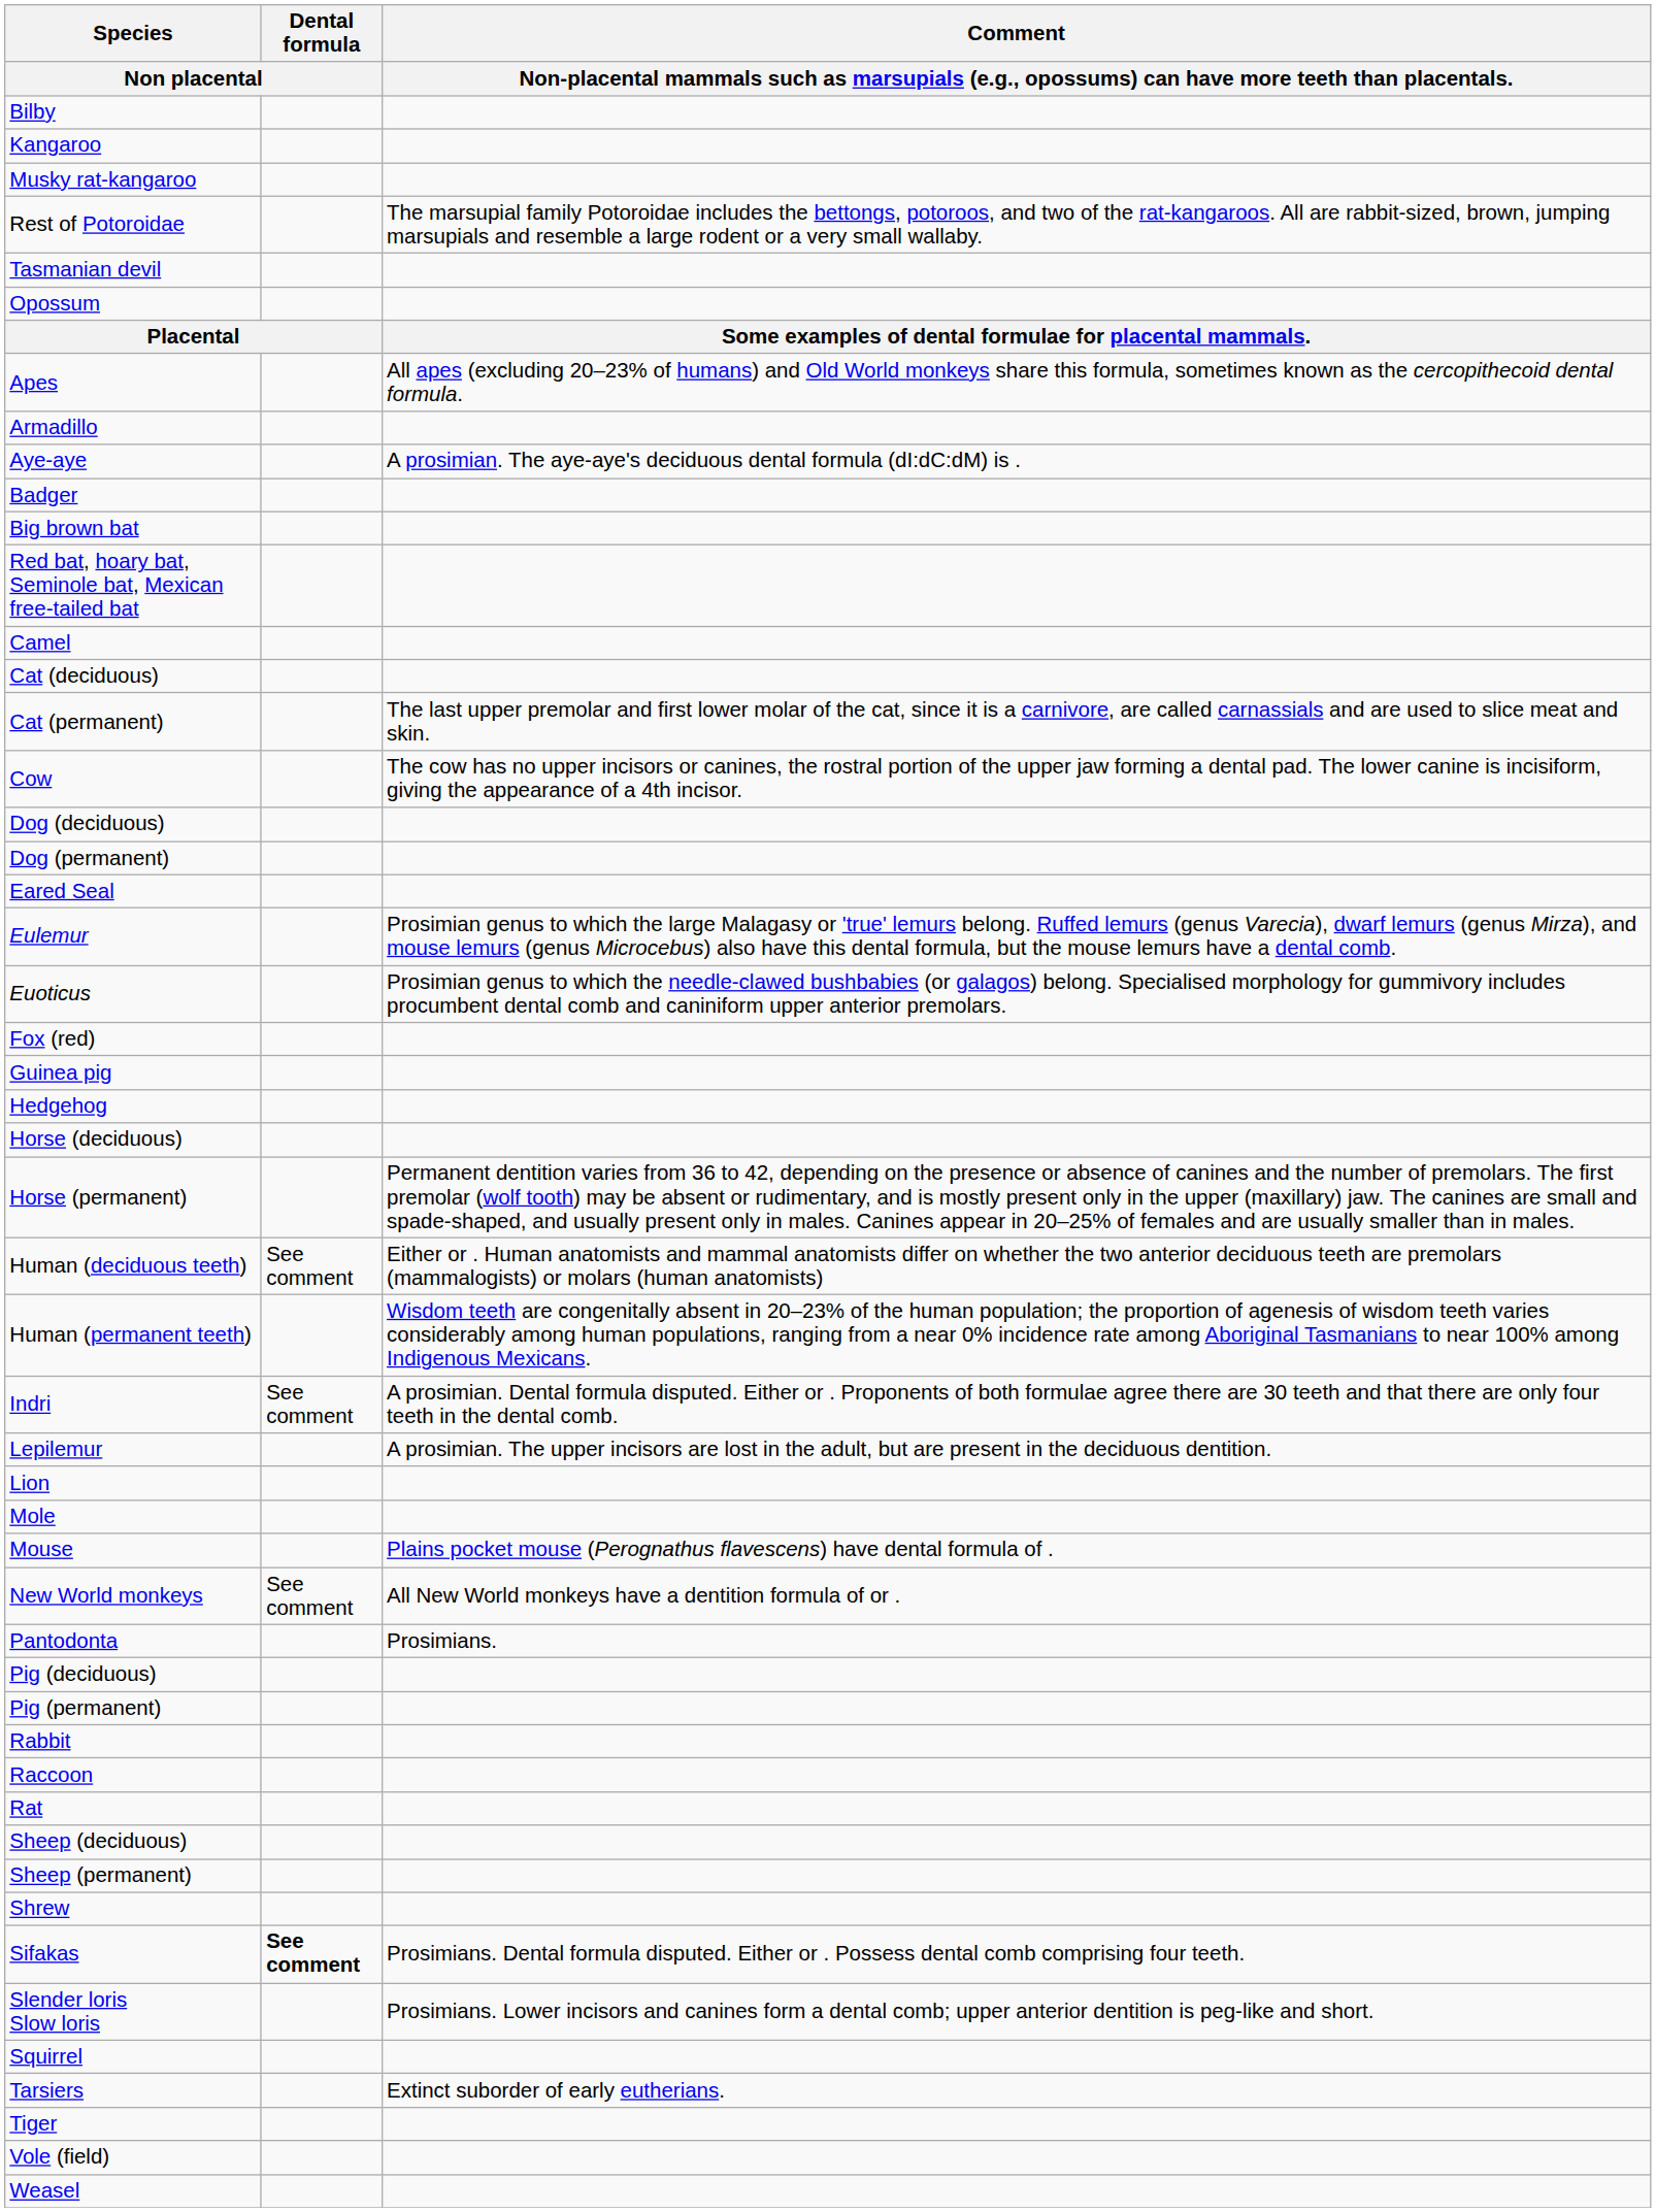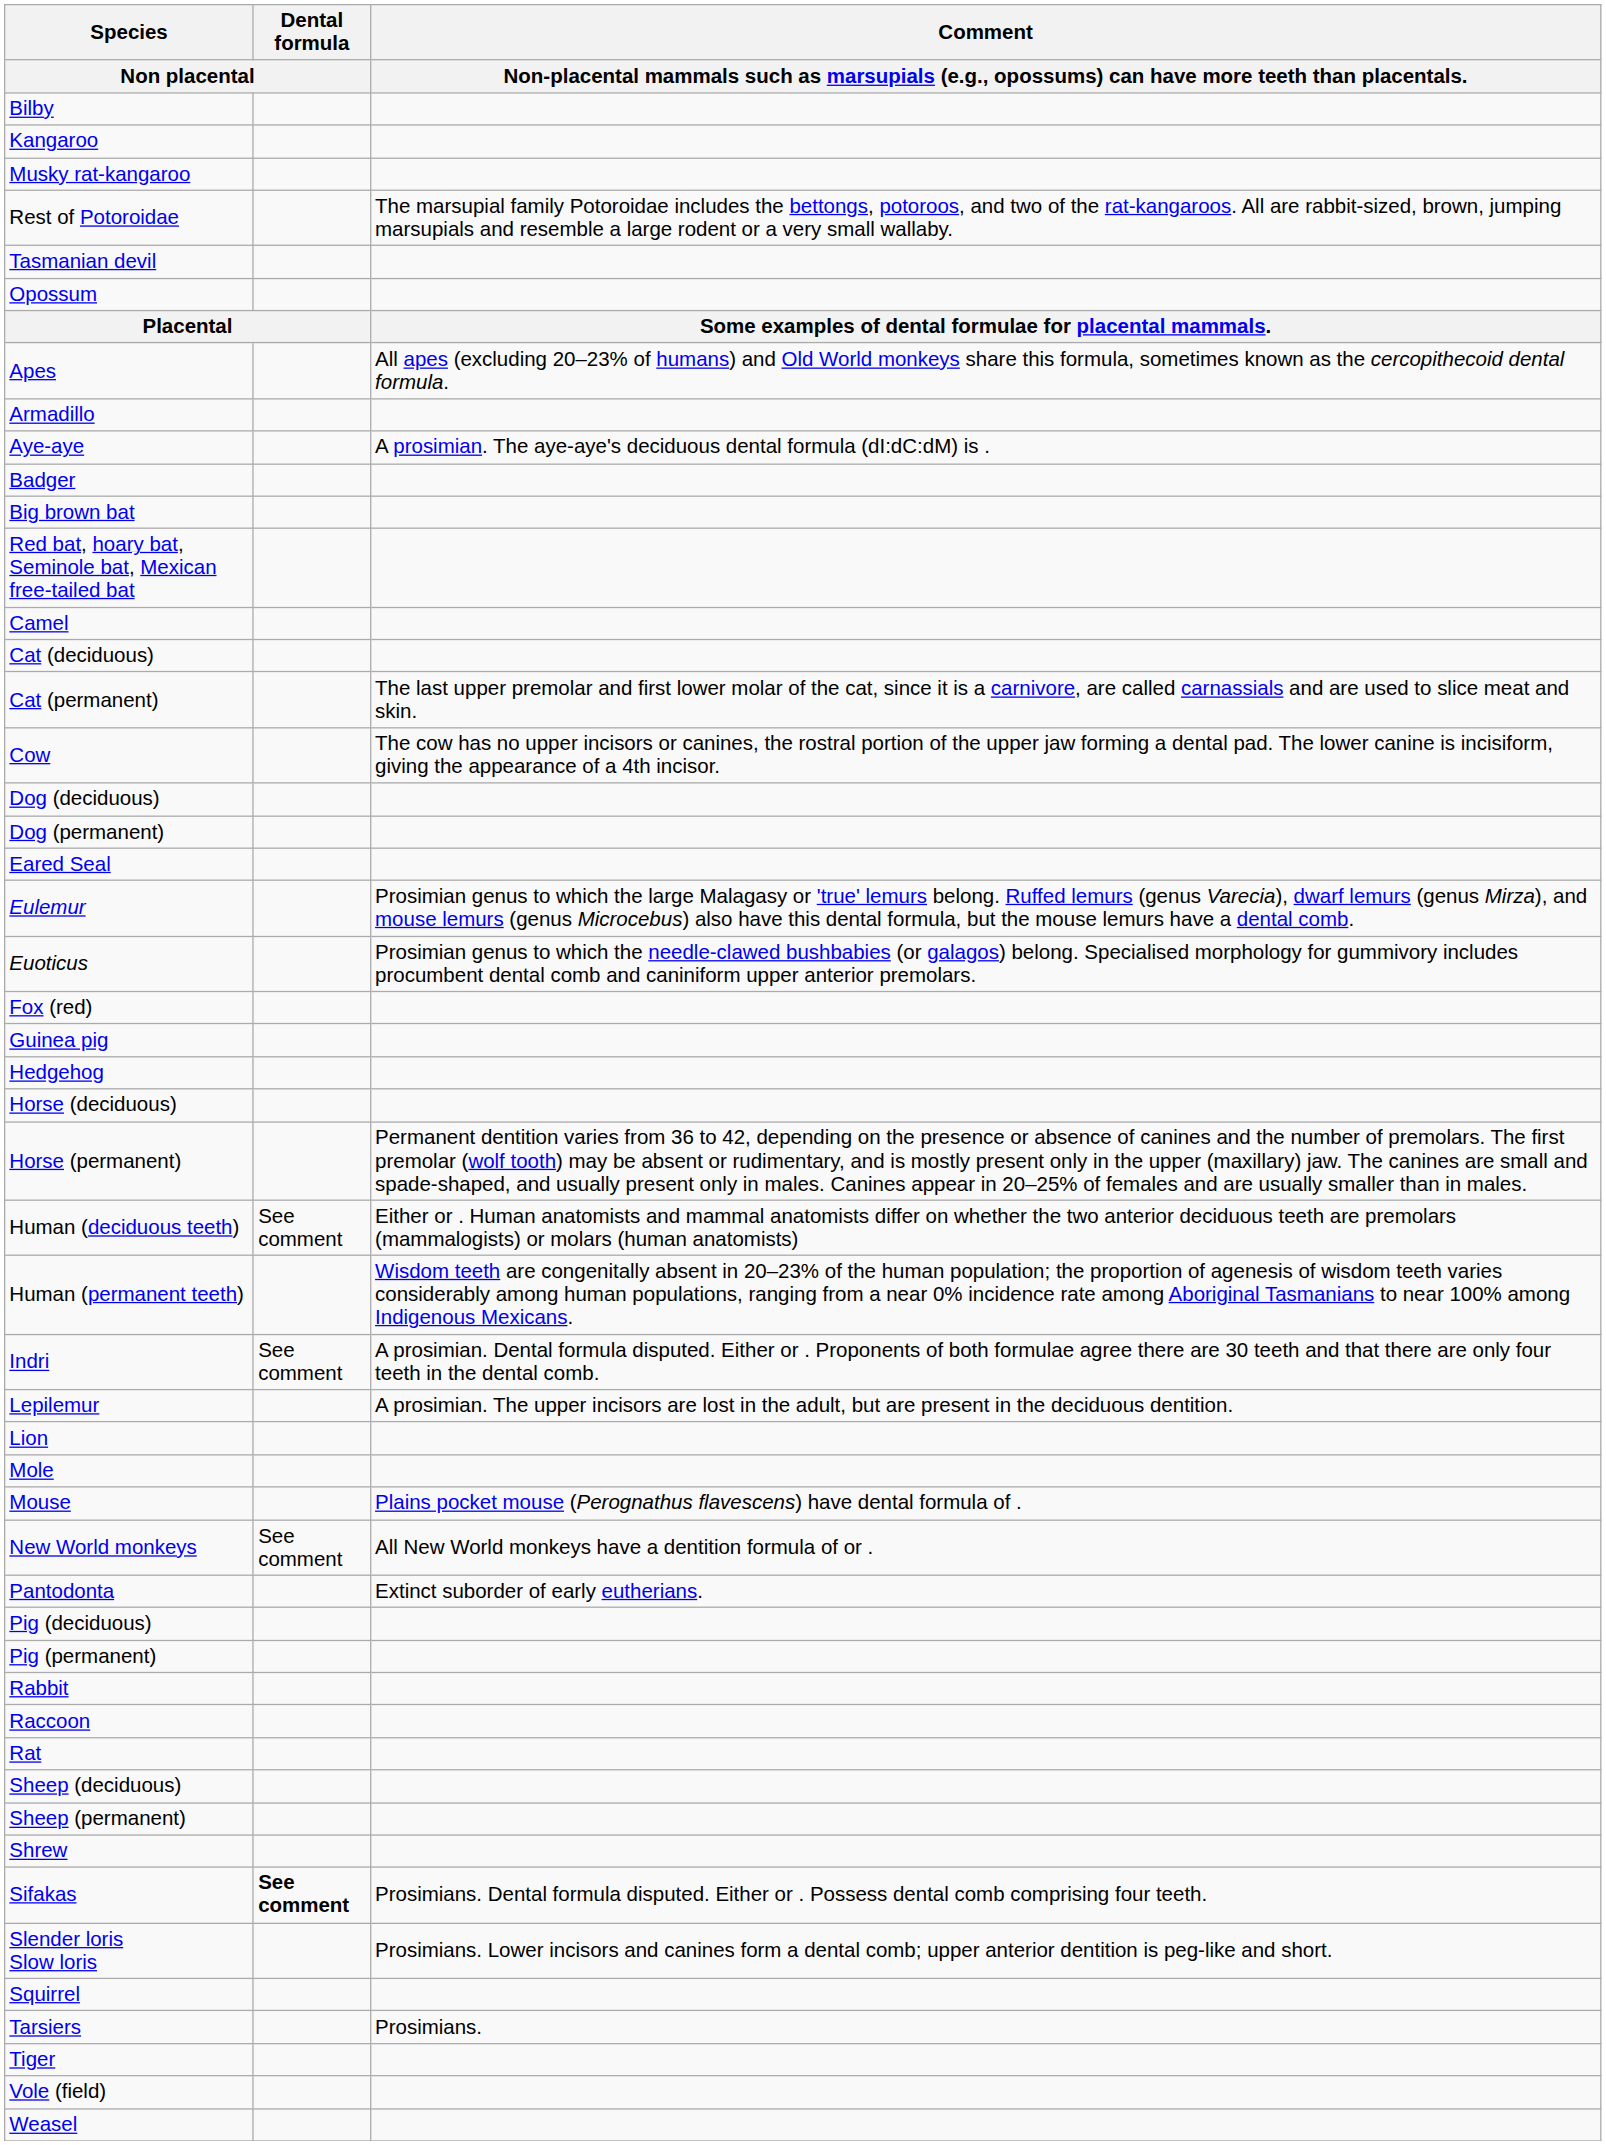 <table class="wikitable">
 <tr>
 <th>Species</th>
 <th>Dental formula</th>
 <th>Comment</th>
 </tr>
 <tr>
 <th colspan="2" scope="row"><strong>Non placental</strong></th>
 <th>Non-placental mammals such as <a href='#'>marsupials</a>  (e.g., opossums) can have more teeth than placentals.</th>
 </tr>
 <tr>
 <td><a href='#'>Bilby</a></td>
 <td></td>
 <td><br></td>
 </tr>
 <tr>
 <td><a href='#'>Kangaroo</a></td>
 <td></td>
 <td><br></td>
 </tr>
 <tr>
 <td><a href='#'>Musky rat-kangaroo</a></td>
 <td></td>
 <td><br></td>
 </tr>
 <tr>
 <td>Rest of <a href='#'>Potoroidae</a></td>
 <td></td>
 <td>The marsupial family Potoroidae includes the <a href='#'>bettongs</a>, <a href='#'>potoroos</a>, and two of the <a href='#'>rat-kangaroos</a>. All are rabbit-sized, brown, jumping marsupials and resemble a large rodent or a very small wallaby.<br></td>
 </tr>
 <tr>
 <td><a href='#'>Tasmanian devil</a></td>
 <td> </td>
 <td><br></td>
 </tr>
 <tr>
 <td><a href='#'>Opossum</a></td>
 <td> </td>
 <td><br></td>
 </tr>
 <tr>
 <th colspan="2" scope="row"><strong>Placental</strong></th>
 <th>Some examples of dental formulae for <a href='#'>placental mammals</a>.</th>
 </tr>
 <tr>
 <td><a href='#'>Apes</a></td>
 <td></td>
 <td>All <a href='#'>apes</a> (excluding 20–23% of <a href='#'>humans</a>) and <a href='#'>Old World monkeys</a> share this formula, sometimes known as the <em>cercopithecoid dental formula</em>.</td>
 </tr>
 <tr>
 <td><a href='#'>Armadillo</a></td>
 <td></td>
 <td><br></td>
 </tr>
 <tr>
 <td><a href='#'>Aye-aye</a></td>
 <td></td>
 <td>A <a href='#'>prosimian</a>. The aye-aye's deciduous dental formula (dI:dC:dM) is .</td>
 </tr>
 <tr>
 <td><a href='#'>Badger</a></td>
 <td></td>
 <td><br></td>
 </tr>
 <tr>
 <td><a href='#'>Big brown bat</a></td>
 <td></td>
 <td><br></td>
 </tr>
 <tr>
 <td><a href='#'>Red bat</a>, <a href='#'>hoary bat</a>, <a href='#'>Seminole bat</a>, <a href='#'>Mexican free-tailed bat</a></td>
 <td></td>
 <td><br></td>
 </tr>
 <tr>
 <td><a href='#'>Camel</a></td>
 <td></td>
 <td><br></td>
 </tr>
 <tr>
 <td><a href='#'>Cat</a> (deciduous)</td>
 <td></td>
 <td><br></td>
 </tr>
 <tr>
 <td><a href='#'>Cat</a> (permanent)</td>
 <td></td>
 <td>The last upper premolar and first lower molar of the cat, since it is a <a href='#'>carnivore</a>, are called <a href='#'>carnassials</a> and are used to slice meat and skin.</td>
 </tr>
 <tr>
 <td><a href='#'>Cow</a></td>
 <td></td>
 <td>The cow has no upper incisors or canines, the rostral portion of the upper jaw forming a dental pad. The lower canine is incisiform, giving the appearance of a 4th incisor.<br></td>
 </tr>
 <tr>
 <td><a href='#'>Dog</a> (deciduous)</td>
 <td></td>
 <td><br></td>
 </tr>
 <tr>
 <td><a href='#'>Dog</a> (permanent)</td>
 <td></td>
 <td><br></td>
 </tr>
 <tr>
 <td><a href='#'>Eared Seal</a></td>
 <td></td>
 <td><br></td>
 </tr>
 <tr>
 <td><em><a href='#'>Eulemur</a></em></td>
 <td></td>
 <td>Prosimian genus to which the large Malagasy or <a href='#'>'true' lemurs</a> belong. <a href='#'>Ruffed lemurs</a> (genus <em>Varecia</em>), <a href='#'>dwarf lemurs</a> (genus <em>Mirza</em>), and <a href='#'>mouse lemurs</a> (genus <em>Microcebus</em>) also have this dental formula, but the mouse lemurs have a <a href='#'>dental comb</a>.</td>
 </tr>
 <tr>
 <td><em>Euoticus</em></td>
 <td></td>
 <td>Prosimian genus to which the <a href='#'>needle-clawed bushbabies</a> (or <a href='#'>galagos</a>) belong. Specialised morphology for gummivory includes procumbent dental comb and caniniform upper anterior premolars.</td>
 </tr>
 <tr>
 <td><a href='#'>Fox</a> (red)</td>
 <td></td>
 <td><br></td>
 </tr>
 <tr>
 <td><a href='#'>Guinea pig</a></td>
 <td></td>
 <td><br></td>
 </tr>
 <tr>
 <td><a href='#'>Hedgehog</a></td>
 <td></td>
 <td><br></td>
 </tr>
 <tr>
 <td><a href='#'>Horse</a> (deciduous)</td>
 <td></td>
 <td><br></td>
 </tr>
 <tr>
 <td><a href='#'>Horse</a> (permanent)</td>
 <td></td>
 <td>Permanent dentition varies from 36 to 42, depending on the presence or absence of canines and the number of premolars. The first premolar (<a href='#'>wolf tooth</a>) may be absent or rudimentary, and is mostly present only in the upper (maxillary) jaw. The canines are small and spade-shaped, and usually present only in males. Canines appear in 20–25% of females and are usually smaller than in males.</td>
 </tr>
 <tr>
 <td>Human (<a href='#'>deciduous teeth</a>)</td>
 <td>See comment</td>
 <td>Either  or . Human anatomists and mammal anatomists differ on whether the two anterior deciduous teeth are premolars (mammalogists) or molars (human anatomists)<br></td>
 </tr>
 <tr>
 <td>Human (<a href='#'>permanent teeth</a>)</td>
 <td></td>
 <td><a href='#'>Wisdom teeth</a> are congenitally absent in 20–23% of the human population; the proportion of agenesis of wisdom teeth varies considerably among human populations, ranging from a near 0% incidence rate among <a href='#'>Aboriginal Tasmanians</a> to near 100% among <a href='#'>Indigenous Mexicans</a>.</td>
 </tr>
 <tr>
 <td><a href='#'>Indri</a></td>
 <td>See comment</td>
 <td>A prosimian. Dental formula disputed. Either  or . Proponents of both formulae agree there are 30 teeth and that there are only four teeth in the dental comb.</td>
 </tr>
 <tr>
 <td><a href='#'>Lepilemur</a></td>
 <td></td>
 <td>A prosimian. The upper incisors are lost in the adult, but are present in the deciduous dentition.</td>
 </tr>
 <tr>
 <td><a href='#'>Lion</a></td>
 <td></td>
 <td><br></td>
 </tr>
 <tr>
 <td><a href='#'>Mole</a></td>
 <td></td>
 <td><br></td>
 </tr>
 <tr>
 <td><a href='#'>Mouse</a></td>
 <td></td>
 <td><a href='#'>Plains pocket mouse</a> (<em>Perognathus flavescens</em>) have dental formula of .</td>
 </tr>
 <tr>
 <td><a href='#'>New World monkeys</a></td>
 <td>See comment</td>
 <td>All New World monkeys have a dentition formula of  or .</td>
 </tr>
 <tr>
 <td><a href='#'>Pantodonta</a></td>
 <td></td>
-<td>Prosimians.</td>
+<td>Extinct suborder of early <a href='#'>eutherians</a>.</td>
 </tr>
 <tr>
 <td><a href='#'>Pig</a> (deciduous)</td>
 <td></td>
 <td><br></td>
 </tr>
 <tr>
 <td><a href='#'>Pig</a> (permanent)</td>
 <td></td>
 <td><br></td>
 </tr>
 <tr>
 <td><a href='#'>Rabbit</a></td>
 <td></td>
 <td><br></td>
 </tr>
 <tr>
 <td><a href='#'>Raccoon</a></td>
 <td></td>
 <td><br></td>
 </tr>
 <tr>
 <td><a href='#'>Rat</a></td>
 <td></td>
 <td><br></td>
 </tr>
 <tr>
 <td><a href='#'>Sheep</a> (deciduous)</td>
 <td></td>
 <td><br></td>
 </tr>
 <tr>
 <td><a href='#'>Sheep</a> (permanent)</td>
 <td></td>
 <td><br></td>
 </tr>
 <tr>
 <td><a href='#'>Shrew</a></td>
 <td></td>
 <td></td>
 </tr>
 <tr>
 <td><a href='#'>Sifakas</a></td>
 <td><strong>See comment</strong></td>
 <td>Prosimians. Dental formula disputed. Either  or . Possess dental comb comprising four teeth.</td>
 </tr>
 <tr>
 <td><a href='#'>Slender loris</a><br><a href='#'>Slow loris</a></td>
 <td></td>
 <td>Prosimians. Lower incisors and canines form a dental comb; upper anterior dentition is peg-like and short.</td>
 </tr>
 <tr>
 <td><a href='#'>Squirrel</a></td>
 <td></td>
 <td><br></td>
 </tr>
 <tr>
 <td><a href='#'>Tarsiers</a></td>
 <td></td>
-<td>Extinct suborder of early <a href='#'>eutherians</a>.</td>
+<td>Prosimians.</td>
 </tr>
 <tr>
 <td><a href='#'>Tiger</a></td>
 <td></td>
 <td><br></td>
 </tr>
 <tr>
 <td><a href='#'>Vole</a> (field)</td>
 <td></td>
 <td><br></td>
 </tr>
 <tr>
 <td><a href='#'>Weasel</a></td>
 <td></td>
 <td><br></td>
 </tr>
 </table>
